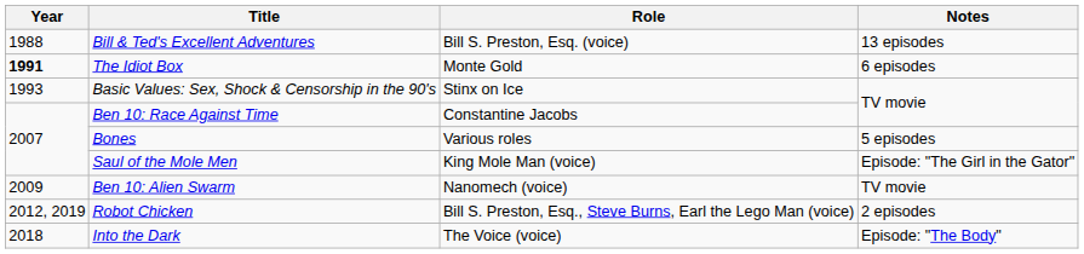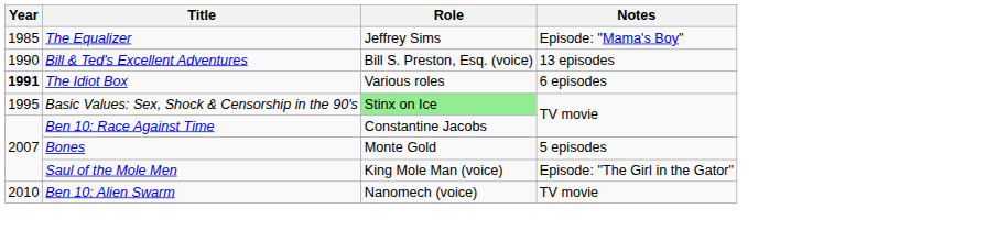 <table class="wikitable sortable">
 <tr>
 <th>Year</th>
 <th>Title</th>
 <th>Role</th>
 <th>Notes</th>
 </tr>
 <tr>
-<td>1988</td>
+<td>1985</td>
+<td><em><a href='#'>The Equalizer</a></em></td>
+<td>Jeffrey Sims</td>
+<td>Episode: "<a href='#'>Mama's Boy</a>"</td>
+</tr>
+<tr>
+<td>1990</td>
 <td><em><a href='#'>Bill & Ted's Excellent Adventures</a></em></td>
 <td>Bill S. Preston, Esq. (voice)</td>
 <td>13 episodes</td>
 </tr>
 <tr>
 <td><strong>1991</strong></td>
 <td><em><a href='#'>The Idiot Box</a></em></td>
-<td>Monte Gold</td>
+<td>Various roles</td>
 <td>6 episodes</td>
 </tr>
 <tr>
-<td>1993</td>
+<td>1995</td>
 <td><em>Basic Values: Sex, Shock & Censorship in the 90's</em></td>
-<td>Stinx on Ice</td>
+<td style="background: lightgreen;">Stinx on Ice</td>
 <td rowspan="2">TV movie</td>
 </tr>
 <tr>
 <td rowspan="3">2007</td>
 <td><em><a href='#'>Ben 10: Race Against Time</a></em></td>
 <td>Constantine Jacobs</td>
 </tr>
 <tr>
 <td><em><a href='#'>Bones</a></em></td>
-<td>Various roles</td>
+<td>Monte Gold</td>
 <td>5 episodes</td>
 </tr>
 <tr>
 <td><em><a href='#'>Saul of the Mole Men</a></em></td>
 <td>King Mole Man (voice)</td>
 <td>Episode: "The Girl in the Gator"</td>
 </tr>
 <tr>
-<td>2009</td>
+<td>2010</td>
 <td><em><a href='#'>Ben 10: Alien Swarm</a></em></td>
 <td>Nanomech (voice)</td>
 <td>TV movie</td>
 </tr>
-<tr>
-<td>2012, 2019</td>
-<td><em><a href='#'>Robot Chicken</a></em></td>
-<td>Bill S. Preston, Esq., <a href='#'>Steve Burns</a>, Earl the Lego Man (voice)</td>
-<td>2 episodes</td>
-</tr>
-<tr>
-<td>2018</td>
-<td><em><a href='#'>Into the Dark</a></em></td>
-<td>The Voice (voice)</td>
-<td>Episode: "<a href='#'>The Body</a>"</td>
-</tr>
 </table>
